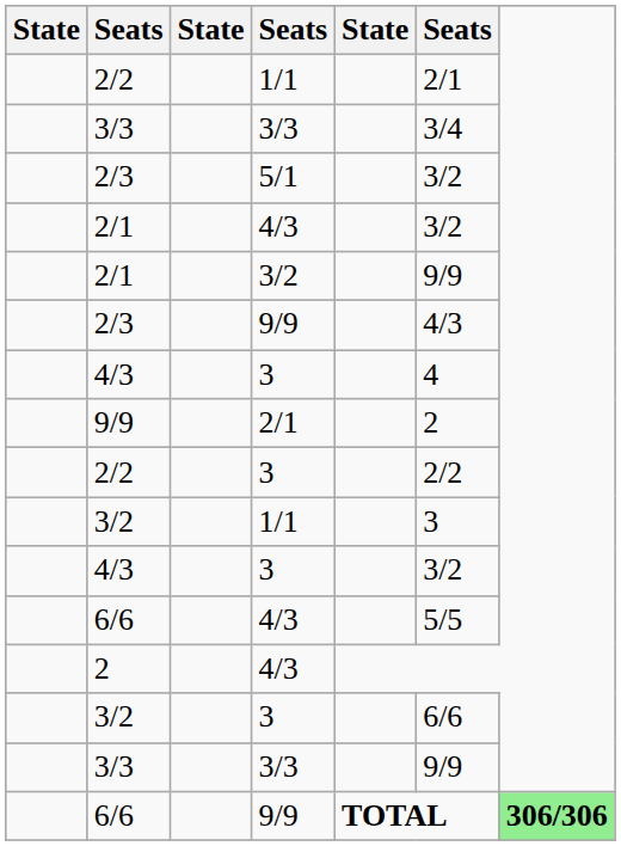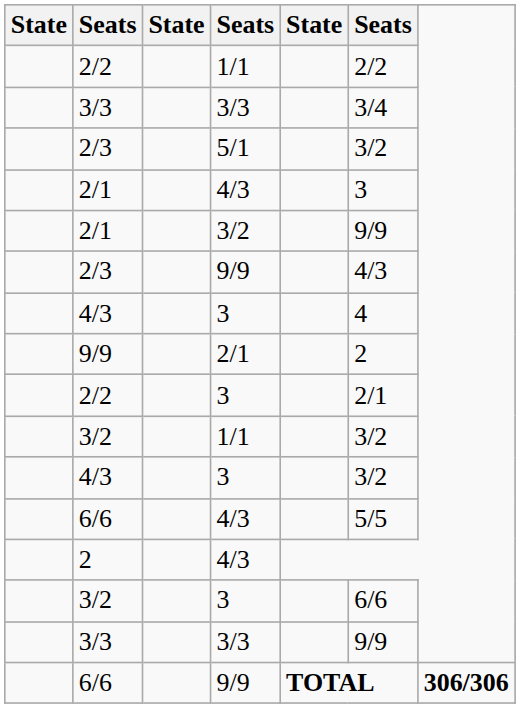 <table class="wikitable" border="1">
 <tr>
 <th>State</th>
 <th>Seats</th>
 <th>State</th>
 <th>Seats</th>
 <th>State</th>
 <th>Seats</th>
 </tr>
 <tr>
 <td></td>
 <td>2/2</td>
 <td></td>
 <td>1/1</td>
 <td></td>
-<td>2/1</td>
+<td>2/2</td>
 </tr>
 <tr>
 <td></td>
 <td>3/3</td>
 <td></td>
 <td>3/3</td>
 <td></td>
 <td>3/4</td>
 </tr>
 <tr>
 <td></td>
 <td>2/3</td>
 <td></td>
 <td>5/1</td>
 <td></td>
 <td>3/2</td>
 </tr>
 <tr>
 <td></td>
 <td>2/1</td>
 <td></td>
 <td>4/3</td>
 <td></td>
-<td>3/2</td>
+<td>3</td>
 </tr>
 <tr>
 <td></td>
 <td>2/1</td>
 <td></td>
 <td>3/2</td>
 <td></td>
 <td>9/9</td>
 </tr>
 <tr>
 <td></td>
 <td>2/3</td>
 <td></td>
 <td>9/9</td>
 <td></td>
 <td>4/3</td>
 </tr>
 <tr>
 <td></td>
 <td>4/3</td>
 <td></td>
 <td>3</td>
 <td></td>
 <td>4</td>
 </tr>
 <tr>
 <td></td>
 <td>9/9</td>
 <td></td>
 <td>2/1</td>
 <td></td>
 <td>2</td>
 </tr>
 <tr>
 <td></td>
 <td>2/2</td>
 <td></td>
 <td>3</td>
 <td></td>
-<td>2/2</td>
+<td>2/1</td>
 </tr>
 <tr>
 <td></td>
 <td>3/2</td>
 <td></td>
 <td>1/1</td>
 <td></td>
-<td>3</td>
+<td>3/2</td>
 </tr>
 <tr>
 <td></td>
 <td>4/3</td>
 <td></td>
 <td>3</td>
 <td></td>
 <td>3/2</td>
 </tr>
 <tr>
 <td></td>
 <td>6/6</td>
 <td></td>
 <td>4/3</td>
 <td></td>
 <td>5/5</td>
 </tr>
 <tr>
 <td></td>
 <td>2</td>
 <td></td>
 <td>4/3</td>
 </tr>
 <tr>
 <td></td>
 <td>3/2</td>
 <td></td>
 <td>3</td>
 <td></td>
 <td>6/6</td>
 </tr>
 <tr>
 <td></td>
 <td>3/3</td>
 <td></td>
 <td>3/3</td>
 <td></td>
 <td>9/9</td>
 </tr>
 <tr>
 <td></td>
 <td>6/6</td>
 <td></td>
 <td>9/9</td>
 <td colspan="3"><strong>TOTAL</strong></td>
-<td style="background: lightgreen;"><strong>306/306</strong></td>
+<td><strong>306/306</strong></td>
 </tr>
 </table>
